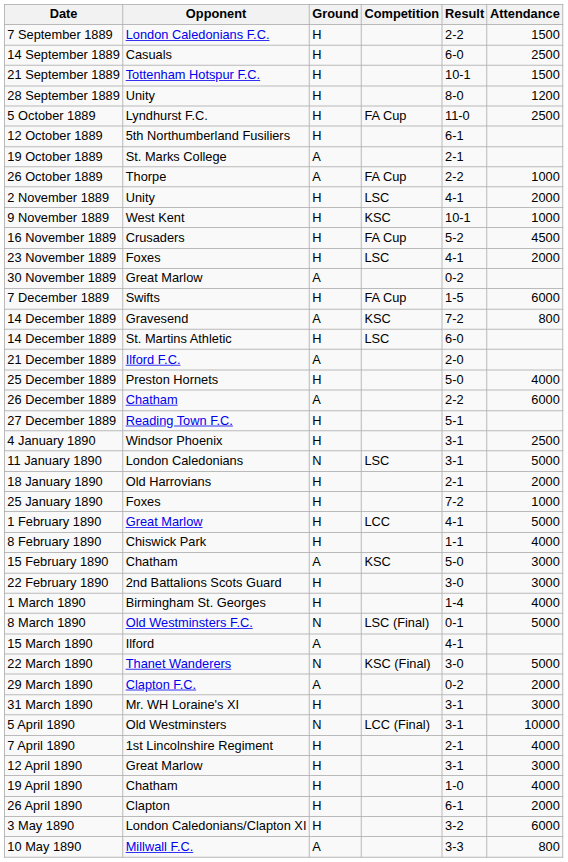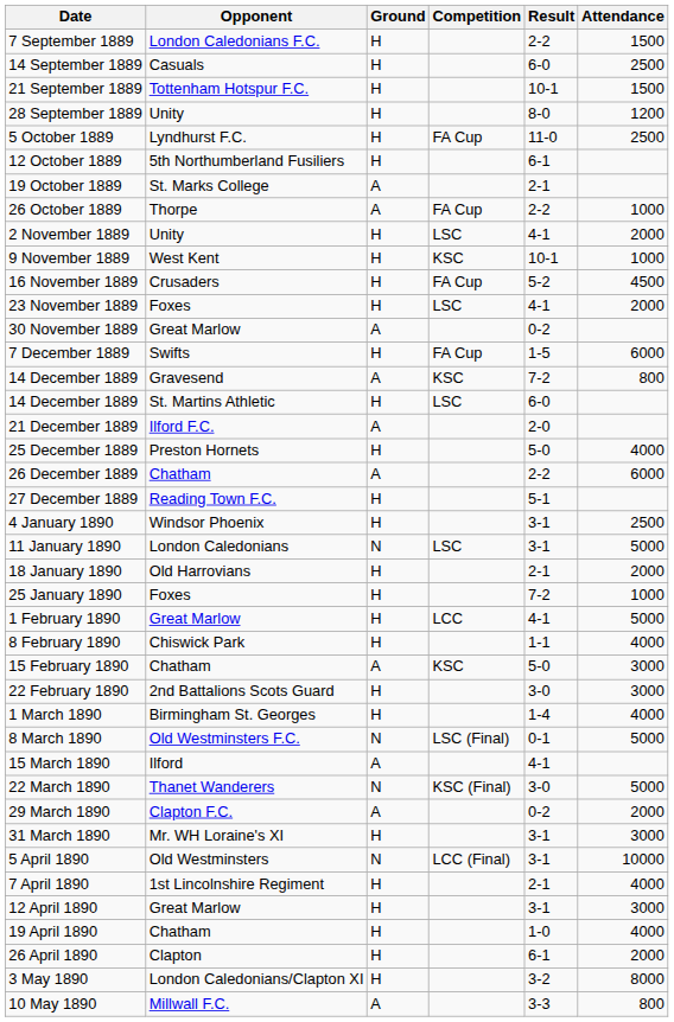 <table class="wikitable sortable">
 <tr>
 <th>Date</th>
 <th>Opponent</th>
 <th>Ground</th>
 <th>Competition</th>
 <th>Result</th>
 <th>Attendance</th>
 </tr>
 <tr>
 <td>7 September 1889</td>
 <td><a href='#'>London Caledonians F.C.</a></td>
 <td>H</td>
 <td></td>
 <td>2-2</td>
 <td style="text-align:right;">1500</td>
 </tr>
 <tr>
 <td>14 September 1889</td>
 <td>Casuals</td>
 <td>H</td>
 <td></td>
 <td>6-0</td>
 <td style="text-align:right;">2500</td>
 </tr>
 <tr>
 <td>21 September 1889</td>
 <td><a href='#'>Tottenham Hotspur F.C.</a></td>
 <td>H</td>
 <td></td>
 <td>10-1</td>
 <td style="text-align:right;">1500</td>
 </tr>
 <tr>
 <td>28 September 1889</td>
 <td>Unity</td>
 <td>H</td>
 <td></td>
 <td>8-0</td>
 <td style="text-align:right;">1200</td>
 </tr>
 <tr>
 <td>5 October 1889</td>
 <td>Lyndhurst F.C.</td>
 <td>H</td>
 <td>FA Cup</td>
 <td>11-0</td>
 <td style="text-align:right;">2500</td>
 </tr>
 <tr>
 <td>12 October 1889</td>
 <td>5th Northumberland Fusiliers</td>
 <td>H</td>
 <td></td>
 <td>6-1</td>
 <td></td>
 </tr>
 <tr>
 <td>19 October 1889</td>
 <td>St. Marks College</td>
 <td>A</td>
 <td></td>
 <td>2-1</td>
 <td></td>
 </tr>
 <tr>
 <td>26 October 1889</td>
 <td>Thorpe</td>
 <td>A</td>
 <td>FA Cup</td>
 <td>2-2</td>
 <td style="text-align:right;">1000</td>
 </tr>
 <tr>
 <td>2 November 1889</td>
 <td>Unity</td>
 <td>H</td>
 <td>LSC</td>
 <td>4-1</td>
 <td style="text-align:right;">2000</td>
 </tr>
 <tr>
 <td>9 November 1889</td>
 <td>West Kent</td>
 <td>H</td>
 <td>KSC</td>
 <td>10-1</td>
 <td style="text-align:right;">1000</td>
 </tr>
 <tr>
 <td>16 November 1889</td>
 <td>Crusaders</td>
 <td>H</td>
 <td>FA Cup</td>
 <td>5-2</td>
 <td style="text-align:right;">4500</td>
 </tr>
 <tr>
 <td>23 November 1889</td>
 <td>Foxes</td>
 <td>H</td>
 <td>LSC</td>
 <td>4-1</td>
 <td style="text-align:right;">2000</td>
 </tr>
 <tr>
 <td>30 November 1889</td>
 <td>Great Marlow</td>
 <td>A</td>
 <td></td>
 <td>0-2</td>
 <td></td>
 </tr>
 <tr>
 <td>7 December 1889</td>
 <td>Swifts</td>
 <td>H</td>
 <td>FA Cup</td>
 <td>1-5</td>
 <td style="text-align:right;">6000</td>
 </tr>
 <tr>
 <td>14 December 1889</td>
 <td>Gravesend</td>
 <td>A</td>
 <td>KSC</td>
 <td>7-2</td>
 <td style="text-align:right;">800</td>
 </tr>
 <tr>
 <td>14 December 1889</td>
 <td>St. Martins Athletic</td>
 <td>H</td>
 <td>LSC</td>
 <td>6-0</td>
 <td></td>
 </tr>
 <tr>
 <td>21 December 1889</td>
 <td><a href='#'>Ilford F.C.</a></td>
 <td>A</td>
 <td></td>
 <td>2-0</td>
 <td></td>
 </tr>
 <tr>
 <td>25 December 1889</td>
 <td>Preston Hornets</td>
 <td>H</td>
 <td></td>
 <td>5-0</td>
 <td style="text-align:right;">4000</td>
 </tr>
 <tr>
 <td>26 December 1889</td>
 <td><a href='#'>Chatham</a></td>
 <td>A</td>
 <td></td>
 <td>2-2</td>
 <td style="text-align:right;">6000</td>
 </tr>
 <tr>
 <td>27 December 1889</td>
 <td><a href='#'>Reading Town F.C.</a></td>
 <td>H</td>
 <td></td>
 <td>5-1</td>
 <td></td>
 </tr>
 <tr>
 <td>4 January 1890</td>
 <td>Windsor Phoenix</td>
 <td>H</td>
 <td></td>
 <td>3-1</td>
 <td style="text-align:right;">2500</td>
 </tr>
 <tr>
 <td>11 January 1890</td>
 <td>London Caledonians</td>
 <td>N</td>
 <td>LSC</td>
 <td>3-1</td>
 <td style="text-align:right;">5000</td>
 </tr>
 <tr>
 <td>18 January 1890</td>
 <td>Old Harrovians</td>
 <td>H</td>
 <td></td>
 <td>2-1</td>
 <td style="text-align:right;">2000</td>
 </tr>
 <tr>
 <td>25 January 1890</td>
 <td>Foxes</td>
 <td>H</td>
 <td></td>
 <td>7-2</td>
 <td style="text-align:right;">1000</td>
 </tr>
 <tr>
 <td>1 February 1890</td>
 <td><a href='#'>Great Marlow</a></td>
 <td>H</td>
 <td>LCC</td>
 <td>4-1</td>
 <td style="text-align:right;">5000</td>
 </tr>
 <tr>
 <td>8 February 1890</td>
 <td>Chiswick Park</td>
 <td>H</td>
 <td></td>
 <td>1-1</td>
 <td style="text-align:right;">4000</td>
 </tr>
 <tr>
 <td>15 February 1890</td>
 <td>Chatham</td>
 <td>A</td>
 <td>KSC</td>
 <td>5-0</td>
 <td style="text-align:right;">3000</td>
 </tr>
 <tr>
 <td>22 February 1890</td>
 <td>2nd Battalions Scots Guard</td>
 <td>H</td>
 <td></td>
 <td>3-0</td>
 <td style="text-align:right;">3000</td>
 </tr>
 <tr>
 <td>1 March 1890</td>
 <td>Birmingham St. Georges</td>
 <td>H</td>
 <td></td>
 <td>1-4</td>
 <td style="text-align:right;">4000</td>
 </tr>
 <tr>
 <td>8 March 1890</td>
 <td><a href='#'>Old Westminsters F.C.</a></td>
 <td>N</td>
 <td>LSC (Final)</td>
 <td>0-1</td>
 <td style="text-align:right;">5000</td>
 </tr>
 <tr>
 <td>15 March 1890</td>
 <td>Ilford</td>
 <td>A</td>
 <td></td>
 <td>4-1</td>
 <td></td>
 </tr>
 <tr>
 <td>22 March 1890</td>
 <td><a href='#'>Thanet Wanderers</a></td>
 <td>N</td>
 <td>KSC (Final)</td>
 <td>3-0</td>
 <td style="text-align:right;">5000</td>
 </tr>
 <tr>
 <td>29 March 1890</td>
 <td><a href='#'>Clapton F.C.</a></td>
 <td>A</td>
 <td></td>
 <td>0-2</td>
 <td style="text-align:right;">2000</td>
 </tr>
 <tr>
 <td>31 March 1890</td>
 <td>Mr. WH Loraine's XI</td>
 <td>H</td>
 <td></td>
 <td>3-1</td>
 <td style="text-align:right;">3000</td>
 </tr>
 <tr>
 <td>5 April 1890</td>
 <td>Old Westminsters</td>
 <td>N</td>
 <td>LCC (Final)</td>
 <td>3-1</td>
 <td style="text-align:right;">10000</td>
 </tr>
 <tr>
 <td>7 April 1890</td>
 <td>1st Lincolnshire Regiment</td>
 <td>H</td>
 <td></td>
 <td>2-1</td>
 <td style="text-align:right;">4000</td>
 </tr>
 <tr>
 <td>12 April 1890</td>
 <td>Great Marlow</td>
 <td>H</td>
 <td></td>
 <td>3-1</td>
 <td style="text-align:right;">3000</td>
 </tr>
 <tr>
 <td>19 April 1890</td>
 <td>Chatham</td>
 <td>H</td>
 <td></td>
 <td>1-0</td>
 <td style="text-align:right;">4000</td>
 </tr>
 <tr>
 <td>26 April 1890</td>
 <td>Clapton</td>
 <td>H</td>
 <td></td>
 <td>6-1</td>
 <td style="text-align:right;">2000</td>
 </tr>
 <tr>
 <td>3 May 1890</td>
 <td>London Caledonians/Clapton XI</td>
 <td>H</td>
 <td></td>
 <td>3-2</td>
-<td style="text-align:right;">6000</td>
+<td style="text-align:right;">8000</td>
 </tr>
 <tr>
 <td>10 May 1890</td>
 <td><a href='#'>Millwall F.C.</a></td>
 <td>A</td>
 <td></td>
 <td>3-3</td>
 <td style="text-align:right;">800</td>
 </tr>
 </table>
